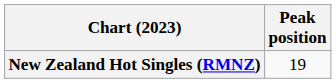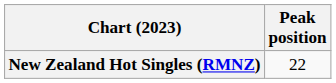 <table class="wikitable sortable plainrowheaders" style="text-align:center;">
 <tr>
 <th scope="col">Chart (2023)</th>
 <th scope="col">Peak<br>position</th>
 </tr>
 <tr>
 <th scope="row">New Zealand Hot Singles (<a href='#'>RMNZ</a>)</th>
-<td>19</td>
+<td>22</td>
 </tr>
 </table>
